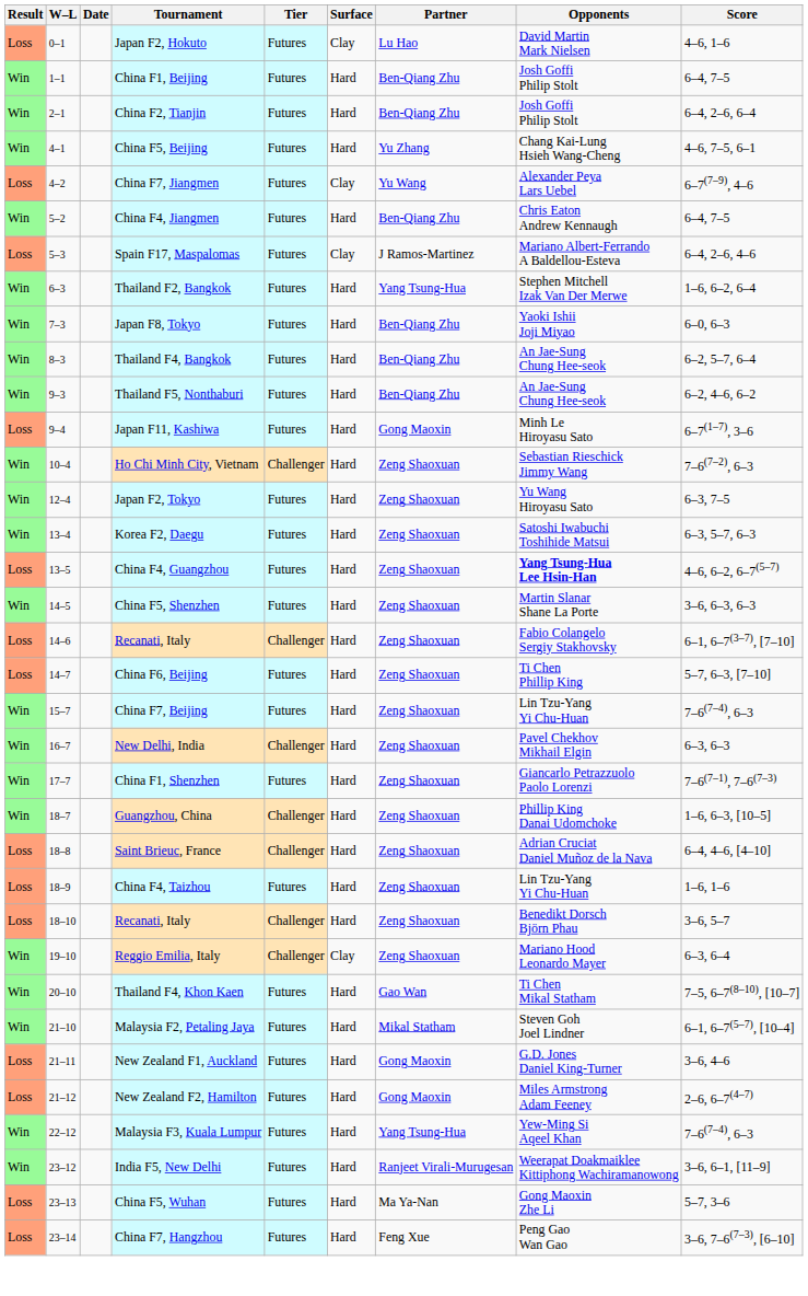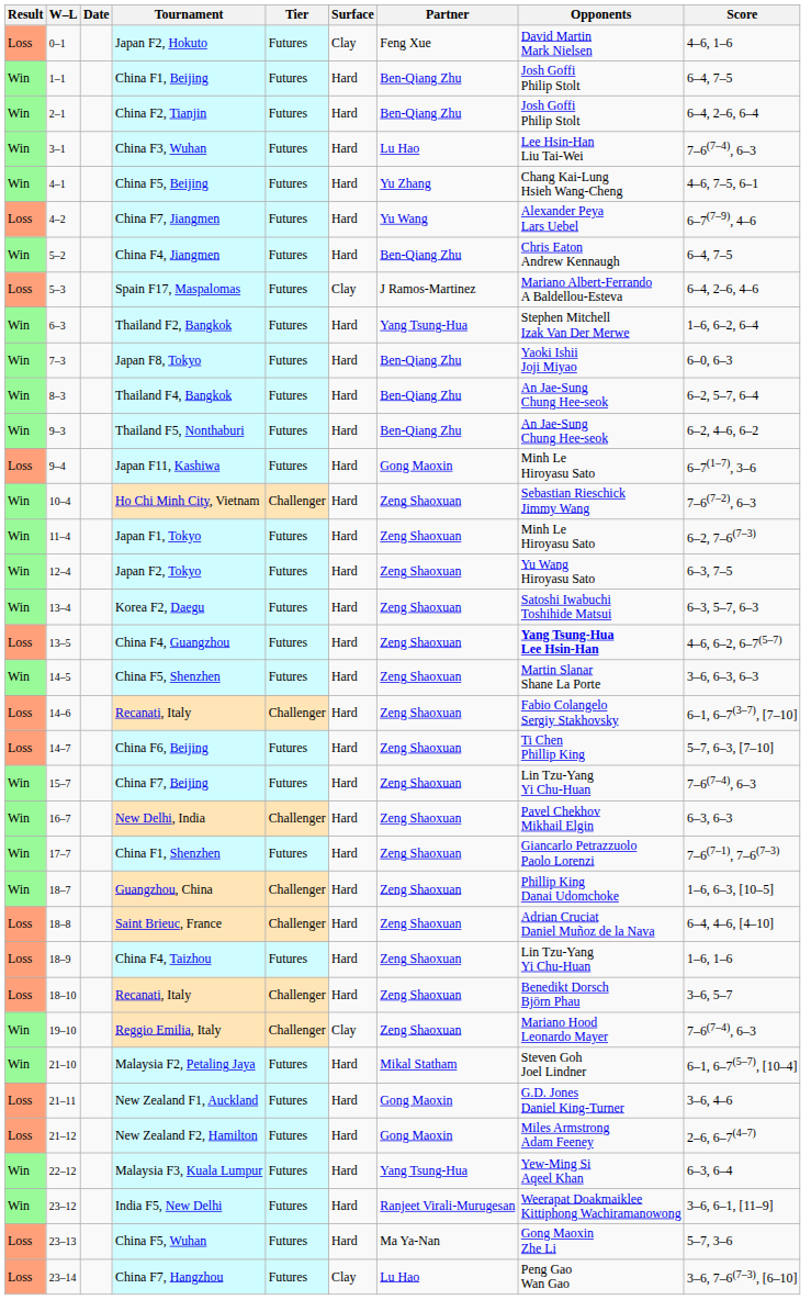 <table class="sortable wikitable">
 <tr>
 <th>Result</th>
 <th class="unsortable">W–L</th>
 <th>Date</th>
 <th>Tournament</th>
 <th>Tier</th>
 <th>Surface</th>
 <th>Partner</th>
 <th>Opponents</th>
 <th class="unsortable">Score</th>
 </tr>
 <tr>
 <td bgcolor=FFA07A>Loss</td>
 <td><small>0–1</small></td>
 <td></td>
 <td style="background:#cffcff;">Japan F2, <a href='#'>Hokuto</a></td>
 <td style="background:#cffcff;">Futures</td>
 <td>Clay</td>
-<td> <a href='#'>Lu Hao</a></td>
+<td> Feng Xue</td>
 <td> <a href='#'>David Martin</a> <br>  <a href='#'>Mark Nielsen</a></td>
 <td>4–6, 1–6</td>
 </tr>
 <tr>
 <td bgcolor=98FB98>Win</td>
 <td><small>1–1</small></td>
 <td></td>
 <td style="background:#cffcff;">China F1, <a href='#'>Beijing</a></td>
 <td style="background:#cffcff;">Futures</td>
 <td>Hard</td>
 <td> <a href='#'>Ben-Qiang Zhu</a></td>
 <td> <a href='#'>Josh Goffi</a> <br>  Philip Stolt</td>
 <td>6–4, 7–5</td>
 </tr>
 <tr>
 <td bgcolor=98FB98>Win</td>
 <td><small>2–1</small></td>
 <td></td>
 <td style="background:#cffcff;">China F2, <a href='#'>Tianjin</a></td>
 <td style="background:#cffcff;">Futures</td>
 <td>Hard</td>
 <td> <a href='#'>Ben-Qiang Zhu</a></td>
 <td> <a href='#'>Josh Goffi</a> <br>  Philip Stolt</td>
 <td>6–4, 2–6, 6–4</td>
 </tr>
 <tr>
 <td bgcolor=98FB98>Win</td>
+<td><small>3–1</small></td>
+<td></td>
+<td style="background:#cffcff;">China F3, <a href='#'>Wuhan</a></td>
+<td style="background:#cffcff;">Futures</td>
+<td>Hard</td>
+<td> <a href='#'>Lu Hao</a></td>
+<td> <a href='#'>Lee Hsin-Han</a> <br>  Liu Tai-Wei</td>
+<td>7–6<sup>(7–4)</sup>, 6–3</td>
+</tr>
+<tr>
+<td bgcolor=98FB98>Win</td>
 <td><small>4–1</small></td>
 <td></td>
 <td style="background:#cffcff;">China F5, <a href='#'>Beijing</a></td>
 <td style="background:#cffcff;">Futures</td>
 <td>Hard</td>
 <td> <a href='#'>Yu Zhang</a></td>
 <td> Chang Kai-Lung <br>  Hsieh Wang-Cheng</td>
 <td>4–6, 7–5, 6–1</td>
 </tr>
 <tr>
 <td bgcolor=FFA07A>Loss</td>
 <td><small>4–2</small></td>
 <td></td>
 <td style="background:#cffcff;">China F7, <a href='#'>Jiangmen</a></td>
 <td style="background:#cffcff;">Futures</td>
-<td>Clay</td>
+<td>Hard</td>
 <td> <a href='#'>Yu Wang</a></td>
 <td> <a href='#'>Alexander Peya</a> <br>  <a href='#'>Lars Uebel</a></td>
 <td>6–7<sup>(7–9)</sup>, 4–6</td>
 </tr>
 <tr>
 <td bgcolor=98FB98>Win</td>
 <td><small>5–2</small></td>
 <td></td>
 <td style="background:#cffcff;">China F4, <a href='#'>Jiangmen</a></td>
 <td style="background:#cffcff;">Futures</td>
 <td>Hard</td>
 <td> <a href='#'>Ben-Qiang Zhu</a></td>
 <td> <a href='#'>Chris Eaton</a> <br>  Andrew Kennaugh</td>
 <td>6–4, 7–5</td>
 </tr>
 <tr>
 <td bgcolor=FFA07A>Loss</td>
 <td><small>5–3</small></td>
 <td></td>
 <td style="background:#cffcff;">Spain F17, <a href='#'>Maspalomas</a></td>
 <td style="background:#cffcff;">Futures</td>
 <td>Clay</td>
 <td> J Ramos-Martinez</td>
 <td> <a href='#'>Mariano Albert-Ferrando</a> <br>  A Baldellou-Esteva</td>
 <td>6–4, 2–6, 4–6</td>
 </tr>
 <tr>
 <td bgcolor=98FB98>Win</td>
 <td><small>6–3</small></td>
 <td></td>
 <td style="background:#cffcff;">Thailand F2, <a href='#'>Bangkok</a></td>
 <td style="background:#cffcff;">Futures</td>
 <td>Hard</td>
 <td> <a href='#'>Yang Tsung-Hua</a></td>
 <td> Stephen Mitchell <br>  <a href='#'>Izak Van Der Merwe</a></td>
 <td>1–6, 6–2, 6–4</td>
 </tr>
 <tr>
 <td bgcolor=98FB98>Win</td>
 <td><small>7–3</small></td>
 <td></td>
 <td style="background:#cffcff;">Japan F8, <a href='#'>Tokyo</a></td>
 <td style="background:#cffcff;">Futures</td>
 <td>Hard</td>
 <td> <a href='#'>Ben-Qiang Zhu</a></td>
 <td> <a href='#'>Yaoki Ishii</a> <br>  <a href='#'>Joji Miyao</a></td>
 <td>6–0, 6–3</td>
 </tr>
 <tr>
 <td bgcolor=98FB98>Win</td>
 <td><small>8–3</small></td>
 <td></td>
 <td style="background:#cffcff;">Thailand F4, <a href='#'>Bangkok</a></td>
 <td style="background:#cffcff;">Futures</td>
 <td>Hard</td>
 <td> <a href='#'>Ben-Qiang Zhu</a></td>
 <td> <a href='#'>An Jae-Sung</a> <br>  <a href='#'>Chung Hee-seok</a></td>
 <td>6–2, 5–7, 6–4</td>
 </tr>
 <tr>
 <td bgcolor=98FB98>Win</td>
 <td><small>9–3</small></td>
 <td></td>
 <td style="background:#cffcff;">Thailand F5, <a href='#'>Nonthaburi</a></td>
 <td style="background:#cffcff;">Futures</td>
 <td>Hard</td>
 <td> <a href='#'>Ben-Qiang Zhu</a></td>
 <td> <a href='#'>An Jae-Sung</a> <br>  <a href='#'>Chung Hee-seok</a></td>
 <td>6–2, 4–6, 6–2</td>
 </tr>
 <tr>
 <td bgcolor=FFA07A>Loss</td>
 <td><small>9–4</small></td>
 <td></td>
 <td style="background:#cffcff;">Japan F11, <a href='#'>Kashiwa</a></td>
 <td style="background:#cffcff;">Futures</td>
 <td>Hard</td>
 <td> <a href='#'>Gong Maoxin</a></td>
 <td> Minh Le <br>  Hiroyasu Sato</td>
 <td>6–7<sup>(1–7)</sup>, 3–6</td>
 </tr>
 <tr>
 <td bgcolor=98FB98>Win</td>
 <td><small>10–4</small></td>
 <td></td>
 <td style="background:moccasin;"><a href='#'>Ho Chi Minh City</a>, Vietnam</td>
 <td style="background:moccasin;">Challenger</td>
 <td>Hard</td>
 <td> <a href='#'>Zeng Shaoxuan</a></td>
 <td> <a href='#'>Sebastian Rieschick</a> <br>  <a href='#'>Jimmy Wang</a></td>
 <td>7–6<sup>(7–2)</sup>, 6–3</td>
+</tr>
+<tr>
+<td bgcolor=98FB98>Win</td>
+<td><small>11–4</small></td>
+<td></td>
+<td style="background:#cffcff;">Japan F1, <a href='#'>Tokyo</a></td>
+<td style="background:#cffcff;">Futures</td>
+<td>Hard</td>
+<td> <a href='#'>Zeng Shaoxuan</a></td>
+<td> Minh Le <br>  Hiroyasu Sato</td>
+<td>6–2, 7–6<sup>(7–3)</sup></td>
 </tr>
 <tr>
 <td bgcolor=98FB98>Win</td>
 <td><small>12–4</small></td>
 <td></td>
 <td style="background:#cffcff;">Japan F2, <a href='#'>Tokyo</a></td>
 <td style="background:#cffcff;">Futures</td>
 <td>Hard</td>
 <td> <a href='#'>Zeng Shaoxuan</a></td>
 <td> <a href='#'>Yu Wang</a> <br>  Hiroyasu Sato</td>
 <td>6–3, 7–5</td>
 </tr>
 <tr>
 <td bgcolor=98FB98>Win</td>
 <td><small>13–4</small></td>
 <td></td>
 <td style="background:#cffcff;">Korea F2, <a href='#'>Daegu</a></td>
 <td style="background:#cffcff;">Futures</td>
 <td>Hard</td>
 <td> <a href='#'>Zeng Shaoxuan</a></td>
 <td> <a href='#'>Satoshi Iwabuchi</a> <br>  <a href='#'>Toshihide Matsui</a></td>
 <td>6–3, 5–7, 6–3</td>
 </tr>
 <tr>
 <td bgcolor=FFA07A>Loss</td>
 <td><small>13–5</small></td>
 <td></td>
 <td style="background:#cffcff;">China F4, <a href='#'>Guangzhou</a></td>
 <td style="background:#cffcff;">Futures</td>
 <td>Hard</td>
 <td> <a href='#'>Zeng Shaoxuan</a></td>
 <td><strong> <a href='#'>Yang Tsung-Hua</a> <br>  <a href='#'>Lee Hsin-Han</a></strong></td>
 <td>4–6, 6–2, 6–7<sup>(5–7)</sup></td>
 </tr>
 <tr>
 <td bgcolor=98FB98>Win</td>
 <td><small>14–5</small></td>
 <td></td>
 <td style="background:#cffcff;">China F5, <a href='#'>Shenzhen</a></td>
 <td style="background:#cffcff;">Futures</td>
 <td>Hard</td>
 <td> <a href='#'>Zeng Shaoxuan</a></td>
 <td> <a href='#'>Martin Slanar</a> <br>  Shane La Porte</td>
 <td>3–6, 6–3, 6–3</td>
 </tr>
 <tr>
 <td bgcolor=FFA07A>Loss</td>
 <td><small>14–6</small></td>
 <td></td>
 <td style="background:moccasin;"><a href='#'>Recanati</a>, Italy</td>
 <td style="background:moccasin;">Challenger</td>
 <td>Hard</td>
 <td> <a href='#'>Zeng Shaoxuan</a></td>
 <td> <a href='#'>Fabio Colangelo</a> <br>  <a href='#'>Sergiy Stakhovsky</a></td>
 <td>6–1, 6–7<sup>(3–7)</sup>, [7–10]</td>
 </tr>
 <tr>
 <td bgcolor=FFA07A>Loss</td>
 <td><small>14–7</small></td>
 <td></td>
 <td style="background:#cffcff;">China F6, <a href='#'>Beijing</a></td>
 <td style="background:#cffcff;">Futures</td>
 <td>Hard</td>
 <td> <a href='#'>Zeng Shaoxuan</a></td>
 <td> <a href='#'>Ti Chen</a> <br>  <a href='#'>Phillip King</a></td>
 <td>5–7, 6–3, [7–10]</td>
 </tr>
 <tr>
 <td bgcolor=98FB98>Win</td>
 <td><small>15–7</small></td>
 <td></td>
 <td style="background:#cffcff;">China F7, <a href='#'>Beijing</a></td>
 <td style="background:#cffcff;">Futures</td>
 <td>Hard</td>
 <td> <a href='#'>Zeng Shaoxuan</a></td>
 <td> Lin Tzu-Yang <br>  <a href='#'>Yi Chu-Huan</a></td>
 <td>7–6<sup>(7–4)</sup>, 6–3</td>
 </tr>
 <tr>
 <td bgcolor=98FB98>Win</td>
 <td><small>16–7</small></td>
 <td></td>
 <td style="background:moccasin;"><a href='#'>New Delhi</a>, India</td>
 <td style="background:moccasin;">Challenger</td>
 <td>Hard</td>
 <td> <a href='#'>Zeng Shaoxuan</a></td>
 <td> <a href='#'>Pavel Chekhov</a> <br>  <a href='#'>Mikhail Elgin</a></td>
 <td>6–3, 6–3</td>
 </tr>
 <tr>
 <td bgcolor=98FB98>Win</td>
 <td><small>17–7</small></td>
 <td></td>
 <td style="background:#cffcff;">China F1, <a href='#'>Shenzhen</a></td>
 <td style="background:#cffcff;">Futures</td>
 <td>Hard</td>
 <td> <a href='#'>Zeng Shaoxuan</a></td>
 <td> <a href='#'>Giancarlo Petrazzuolo</a> <br>  <a href='#'>Paolo Lorenzi</a></td>
 <td>7–6<sup>(7–1)</sup>, 7–6<sup>(7–3)</sup></td>
 </tr>
 <tr>
 <td bgcolor=98FB98>Win</td>
 <td><small>18–7</small></td>
 <td></td>
 <td style="background:moccasin;"><a href='#'>Guangzhou</a>, China</td>
 <td style="background:moccasin;">Challenger</td>
 <td>Hard</td>
 <td> <a href='#'>Zeng Shaoxuan</a></td>
 <td> <a href='#'>Phillip King</a> <br>  <a href='#'>Danai Udomchoke</a></td>
 <td>1–6, 6–3, [10–5]</td>
 </tr>
 <tr>
 <td bgcolor=FFA07A>Loss</td>
 <td><small>18–8</small></td>
 <td></td>
 <td style="background:moccasin;"><a href='#'>Saint Brieuc</a>, France</td>
 <td style="background:moccasin;">Challenger</td>
 <td>Hard</td>
 <td> <a href='#'>Zeng Shaoxuan</a></td>
 <td> <a href='#'>Adrian Cruciat</a> <br>  <a href='#'>Daniel Muñoz de la Nava</a></td>
 <td>6–4, 4–6, [4–10]</td>
 </tr>
 <tr>
 <td bgcolor=FFA07A>Loss</td>
 <td><small>18–9</small></td>
 <td></td>
 <td style="background:#cffcff;">China F4, <a href='#'>Taizhou</a></td>
 <td style="background:#cffcff;">Futures</td>
 <td>Hard</td>
 <td> <a href='#'>Zeng Shaoxuan</a></td>
 <td> Lin Tzu-Yang <br>  <a href='#'>Yi Chu-Huan</a></td>
 <td>1–6, 1–6</td>
 </tr>
 <tr>
 <td bgcolor=FFA07A>Loss</td>
 <td><small>18–10</small></td>
 <td></td>
 <td style="background:moccasin;"><a href='#'>Recanati</a>, Italy</td>
 <td style="background:moccasin;">Challenger</td>
 <td>Hard</td>
 <td> <a href='#'>Zeng Shaoxuan</a></td>
 <td> <a href='#'>Benedikt Dorsch</a> <br>  <a href='#'>Björn Phau</a></td>
 <td>3–6, 5–7</td>
 </tr>
 <tr>
 <td bgcolor=98FB98>Win</td>
 <td><small>19–10</small></td>
 <td></td>
 <td style="background:moccasin;"><a href='#'>Reggio Emilia</a>, Italy</td>
 <td style="background:moccasin;">Challenger</td>
 <td>Clay</td>
 <td> <a href='#'>Zeng Shaoxuan</a></td>
 <td> <a href='#'>Mariano Hood</a> <br>  <a href='#'>Leonardo Mayer</a></td>
-<td>6–3, 6–4</td>
-</tr>
-<tr>
-<td bgcolor=98FB98>Win</td>
-<td><small>20–10</small></td>
-<td></td>
-<td style="background:#cffcff;">Thailand F4, <a href='#'>Khon Kaen</a></td>
-<td style="background:#cffcff;">Futures</td>
-<td>Hard</td>
-<td> <a href='#'>Gao Wan</a></td>
-<td> <a href='#'>Ti Chen</a> <br>  <a href='#'>Mikal Statham</a></td>
-<td>7–5, 6–7<sup>(8–10)</sup>, [10–7]</td>
+<td>7–6<sup>(7–4)</sup>, 6–3</td>
 </tr>
 <tr>
 <td bgcolor=98FB98>Win</td>
 <td><small>21–10</small></td>
 <td></td>
 <td style="background:#cffcff;">Malaysia F2, <a href='#'>Petaling Jaya</a></td>
 <td style="background:#cffcff;">Futures</td>
 <td>Hard</td>
 <td> <a href='#'>Mikal Statham</a></td>
 <td> Steven Goh <br>  Joel Lindner</td>
 <td>6–1, 6–7<sup>(5–7)</sup>, [10–4]</td>
 </tr>
 <tr>
 <td bgcolor=FFA07A>Loss</td>
 <td><small>21–11</small></td>
 <td></td>
 <td style="background:#cffcff;">New Zealand F1, <a href='#'>Auckland</a></td>
 <td style="background:#cffcff;">Futures</td>
 <td>Hard</td>
 <td> <a href='#'>Gong Maoxin</a></td>
 <td> <a href='#'>G.D. Jones</a> <br>  <a href='#'>Daniel King-Turner</a></td>
 <td>3–6, 4–6</td>
 </tr>
 <tr>
 <td bgcolor=FFA07A>Loss</td>
 <td><small>21–12</small></td>
 <td></td>
 <td style="background:#cffcff;">New Zealand F2, <a href='#'>Hamilton</a></td>
 <td style="background:#cffcff;">Futures</td>
 <td>Hard</td>
 <td> <a href='#'>Gong Maoxin</a></td>
 <td> <a href='#'>Miles Armstrong</a> <br>  <a href='#'>Adam Feeney</a></td>
 <td>2–6, 6–7<sup>(4–7)</sup></td>
 </tr>
 <tr>
 <td bgcolor=98FB98>Win</td>
 <td><small>22–12</small></td>
 <td></td>
 <td style="background:#cffcff;">Malaysia F3, <a href='#'>Kuala Lumpur</a></td>
 <td style="background:#cffcff;">Futures</td>
 <td>Hard</td>
 <td> <a href='#'>Yang Tsung-Hua</a></td>
 <td> <a href='#'>Yew-Ming Si</a> <br>  <a href='#'>Aqeel Khan</a></td>
-<td>7–6<sup>(7–4)</sup>, 6–3</td>
+<td>6–3, 6–4</td>
 </tr>
 <tr>
 <td bgcolor=98FB98>Win</td>
 <td><small>23–12</small></td>
 <td></td>
 <td style="background:#cffcff;">India F5, <a href='#'>New Delhi</a></td>
 <td style="background:#cffcff;">Futures</td>
 <td>Hard</td>
 <td> <a href='#'>Ranjeet Virali-Murugesan</a></td>
 <td> <a href='#'>Weerapat Doakmaiklee</a> <br>  <a href='#'>Kittiphong Wachiramanowong</a></td>
 <td>3–6, 6–1, [11–9]</td>
 </tr>
 <tr>
 <td bgcolor=FFA07A>Loss</td>
 <td><small>23–13</small></td>
 <td></td>
 <td style="background:#cffcff;">China F5, <a href='#'>Wuhan</a></td>
 <td style="background:#cffcff;">Futures</td>
 <td>Hard</td>
 <td> Ma Ya-Nan</td>
 <td> <a href='#'>Gong Maoxin</a> <br>  <a href='#'>Zhe Li</a></td>
 <td>5–7, 3–6</td>
 </tr>
 <tr>
 <td bgcolor=FFA07A>Loss</td>
 <td><small>23–14</small></td>
 <td></td>
 <td style="background:#cffcff;">China F7, <a href='#'>Hangzhou</a></td>
 <td style="background:#cffcff;">Futures</td>
-<td>Hard</td>
-<td> Feng Xue</td>
+<td>Clay</td>
+<td> <a href='#'>Lu Hao</a></td>
 <td> Peng Gao <br>  Wan Gao</td>
 <td>3–6, 7–6<sup>(7–3)</sup>, [6–10]</td>
 </tr>
 </table>
